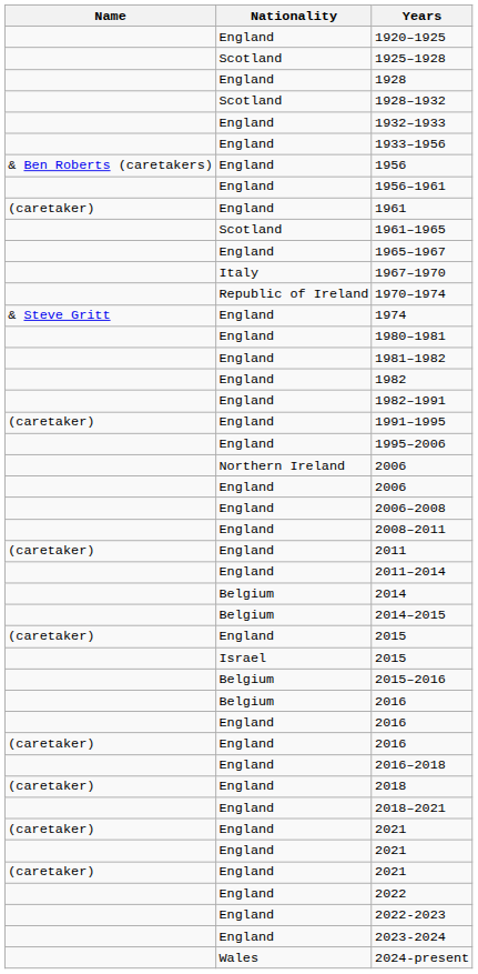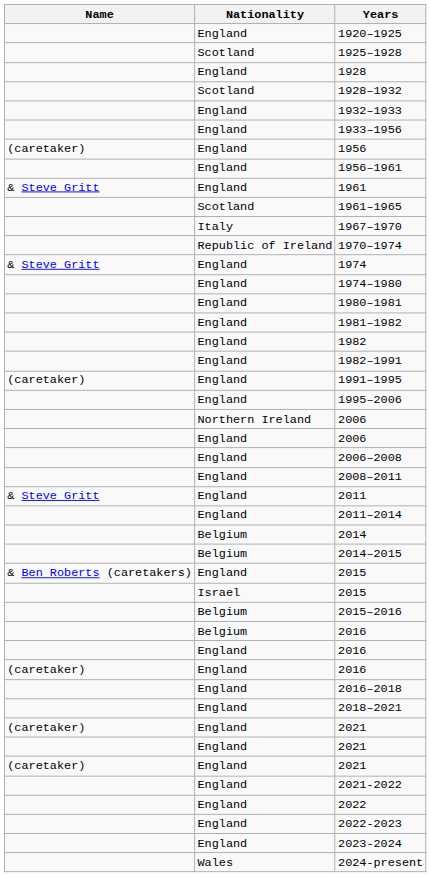 <table class="wikitable sortable">
 <tr>
 <th>Name</th>
 <th>Nationality</th>
 <th>Years</th>
 </tr>
 <tr>
 <td></td>
 <td> England</td>
 <td>1920–1925</td>
 </tr>
 <tr>
 <td></td>
 <td> Scotland</td>
 <td>1925–1928</td>
 </tr>
 <tr>
 <td></td>
 <td> England</td>
 <td>1928</td>
 </tr>
 <tr>
 <td></td>
 <td> Scotland</td>
 <td>1928–1932</td>
 </tr>
 <tr>
 <td></td>
 <td> England</td>
 <td>1932–1933</td>
 </tr>
 <tr>
 <td></td>
 <td> England</td>
 <td>1933–1956</td>
 </tr>
 <tr>
-<td> & <a href='#'>Ben Roberts</a> (caretakers)</td>
+<td> (caretaker)</td>
 <td> England</td>
 <td>1956</td>
 </tr>
 <tr>
 <td></td>
 <td> England</td>
 <td>1956–1961</td>
 </tr>
 <tr>
-<td> (caretaker)</td>
+<td> & <a href='#'>Steve Gritt</a></td>
 <td> England</td>
 <td>1961</td>
 </tr>
 <tr>
 <td></td>
 <td> Scotland</td>
 <td>1961–1965</td>
-</tr>
-<tr>
-<td></td>
-<td> England</td>
-<td>1965–1967</td>
 </tr>
 <tr>
 <td></td>
 <td> Italy</td>
 <td>1967–1970</td>
 </tr>
 <tr>
 <td></td>
 <td> Republic of Ireland</td>
 <td>1970–1974</td>
 </tr>
 <tr>
 <td> & <a href='#'>Steve Gritt</a></td>
 <td> England</td>
 <td>1974</td>
+</tr>
+<tr>
+<td></td>
+<td> England</td>
+<td>1974–1980</td>
 </tr>
 <tr>
 <td></td>
 <td> England</td>
 <td>1980–1981</td>
 </tr>
 <tr>
 <td></td>
 <td> England</td>
 <td>1981–1982</td>
 </tr>
 <tr>
 <td></td>
 <td> England</td>
 <td>1982</td>
 </tr>
 <tr>
 <td></td>
 <td> England</td>
 <td>1982–1991</td>
 </tr>
 <tr>
 <td> (caretaker)</td>
 <td> England</td>
 <td>1991–1995</td>
 </tr>
 <tr>
 <td></td>
 <td> England</td>
 <td>1995–2006</td>
 </tr>
 <tr>
 <td></td>
 <td> Northern Ireland</td>
 <td>2006</td>
 </tr>
 <tr>
 <td></td>
 <td> England</td>
 <td>2006</td>
 </tr>
 <tr>
 <td></td>
 <td> England</td>
 <td>2006–2008</td>
 </tr>
 <tr>
 <td></td>
 <td> England</td>
 <td>2008–2011</td>
 </tr>
 <tr>
-<td> (caretaker)</td>
+<td> & <a href='#'>Steve Gritt</a></td>
 <td> England</td>
 <td>2011</td>
 </tr>
 <tr>
 <td></td>
 <td> England</td>
 <td>2011–2014</td>
 </tr>
 <tr>
 <td></td>
 <td> Belgium</td>
 <td>2014</td>
 </tr>
 <tr>
 <td></td>
 <td> Belgium</td>
 <td>2014–2015</td>
 </tr>
 <tr>
-<td> (caretaker)</td>
+<td> & <a href='#'>Ben Roberts</a> (caretakers)</td>
 <td> England</td>
 <td>2015</td>
 </tr>
 <tr>
 <td></td>
 <td> Israel</td>
 <td>2015</td>
 </tr>
 <tr>
 <td></td>
 <td> Belgium</td>
 <td>2015–2016</td>
 </tr>
 <tr>
 <td></td>
 <td> Belgium</td>
 <td>2016</td>
 </tr>
 <tr>
 <td></td>
 <td> England</td>
 <td>2016</td>
 </tr>
 <tr>
 <td> (caretaker)</td>
 <td> England</td>
 <td>2016</td>
 </tr>
 <tr>
 <td></td>
 <td> England</td>
 <td>2016–2018</td>
 </tr>
 <tr>
-<td> (caretaker)</td>
-<td> England</td>
-<td>2018</td>
-</tr>
-<tr>
 <td></td>
 <td> England</td>
 <td>2018–2021</td>
 </tr>
 <tr>
 <td> (caretaker)</td>
 <td> England</td>
 <td>2021</td>
 </tr>
 <tr>
 <td></td>
 <td> England</td>
 <td>2021</td>
 </tr>
 <tr>
 <td> (caretaker)</td>
 <td> England</td>
 <td>2021</td>
 </tr>
 <tr>
 <td></td>
 <td> England</td>
+<td>2021-2022</td>
+</tr>
+<tr>
+<td></td>
+<td> England</td>
 <td>2022</td>
 </tr>
 <tr>
 <td></td>
 <td> England</td>
 <td>2022-2023</td>
 </tr>
 <tr>
 <td></td>
 <td> England</td>
 <td>2023-2024</td>
 </tr>
 <tr>
 <td></td>
 <td> Wales</td>
 <td>2024-present</td>
 </tr>
 </table>
